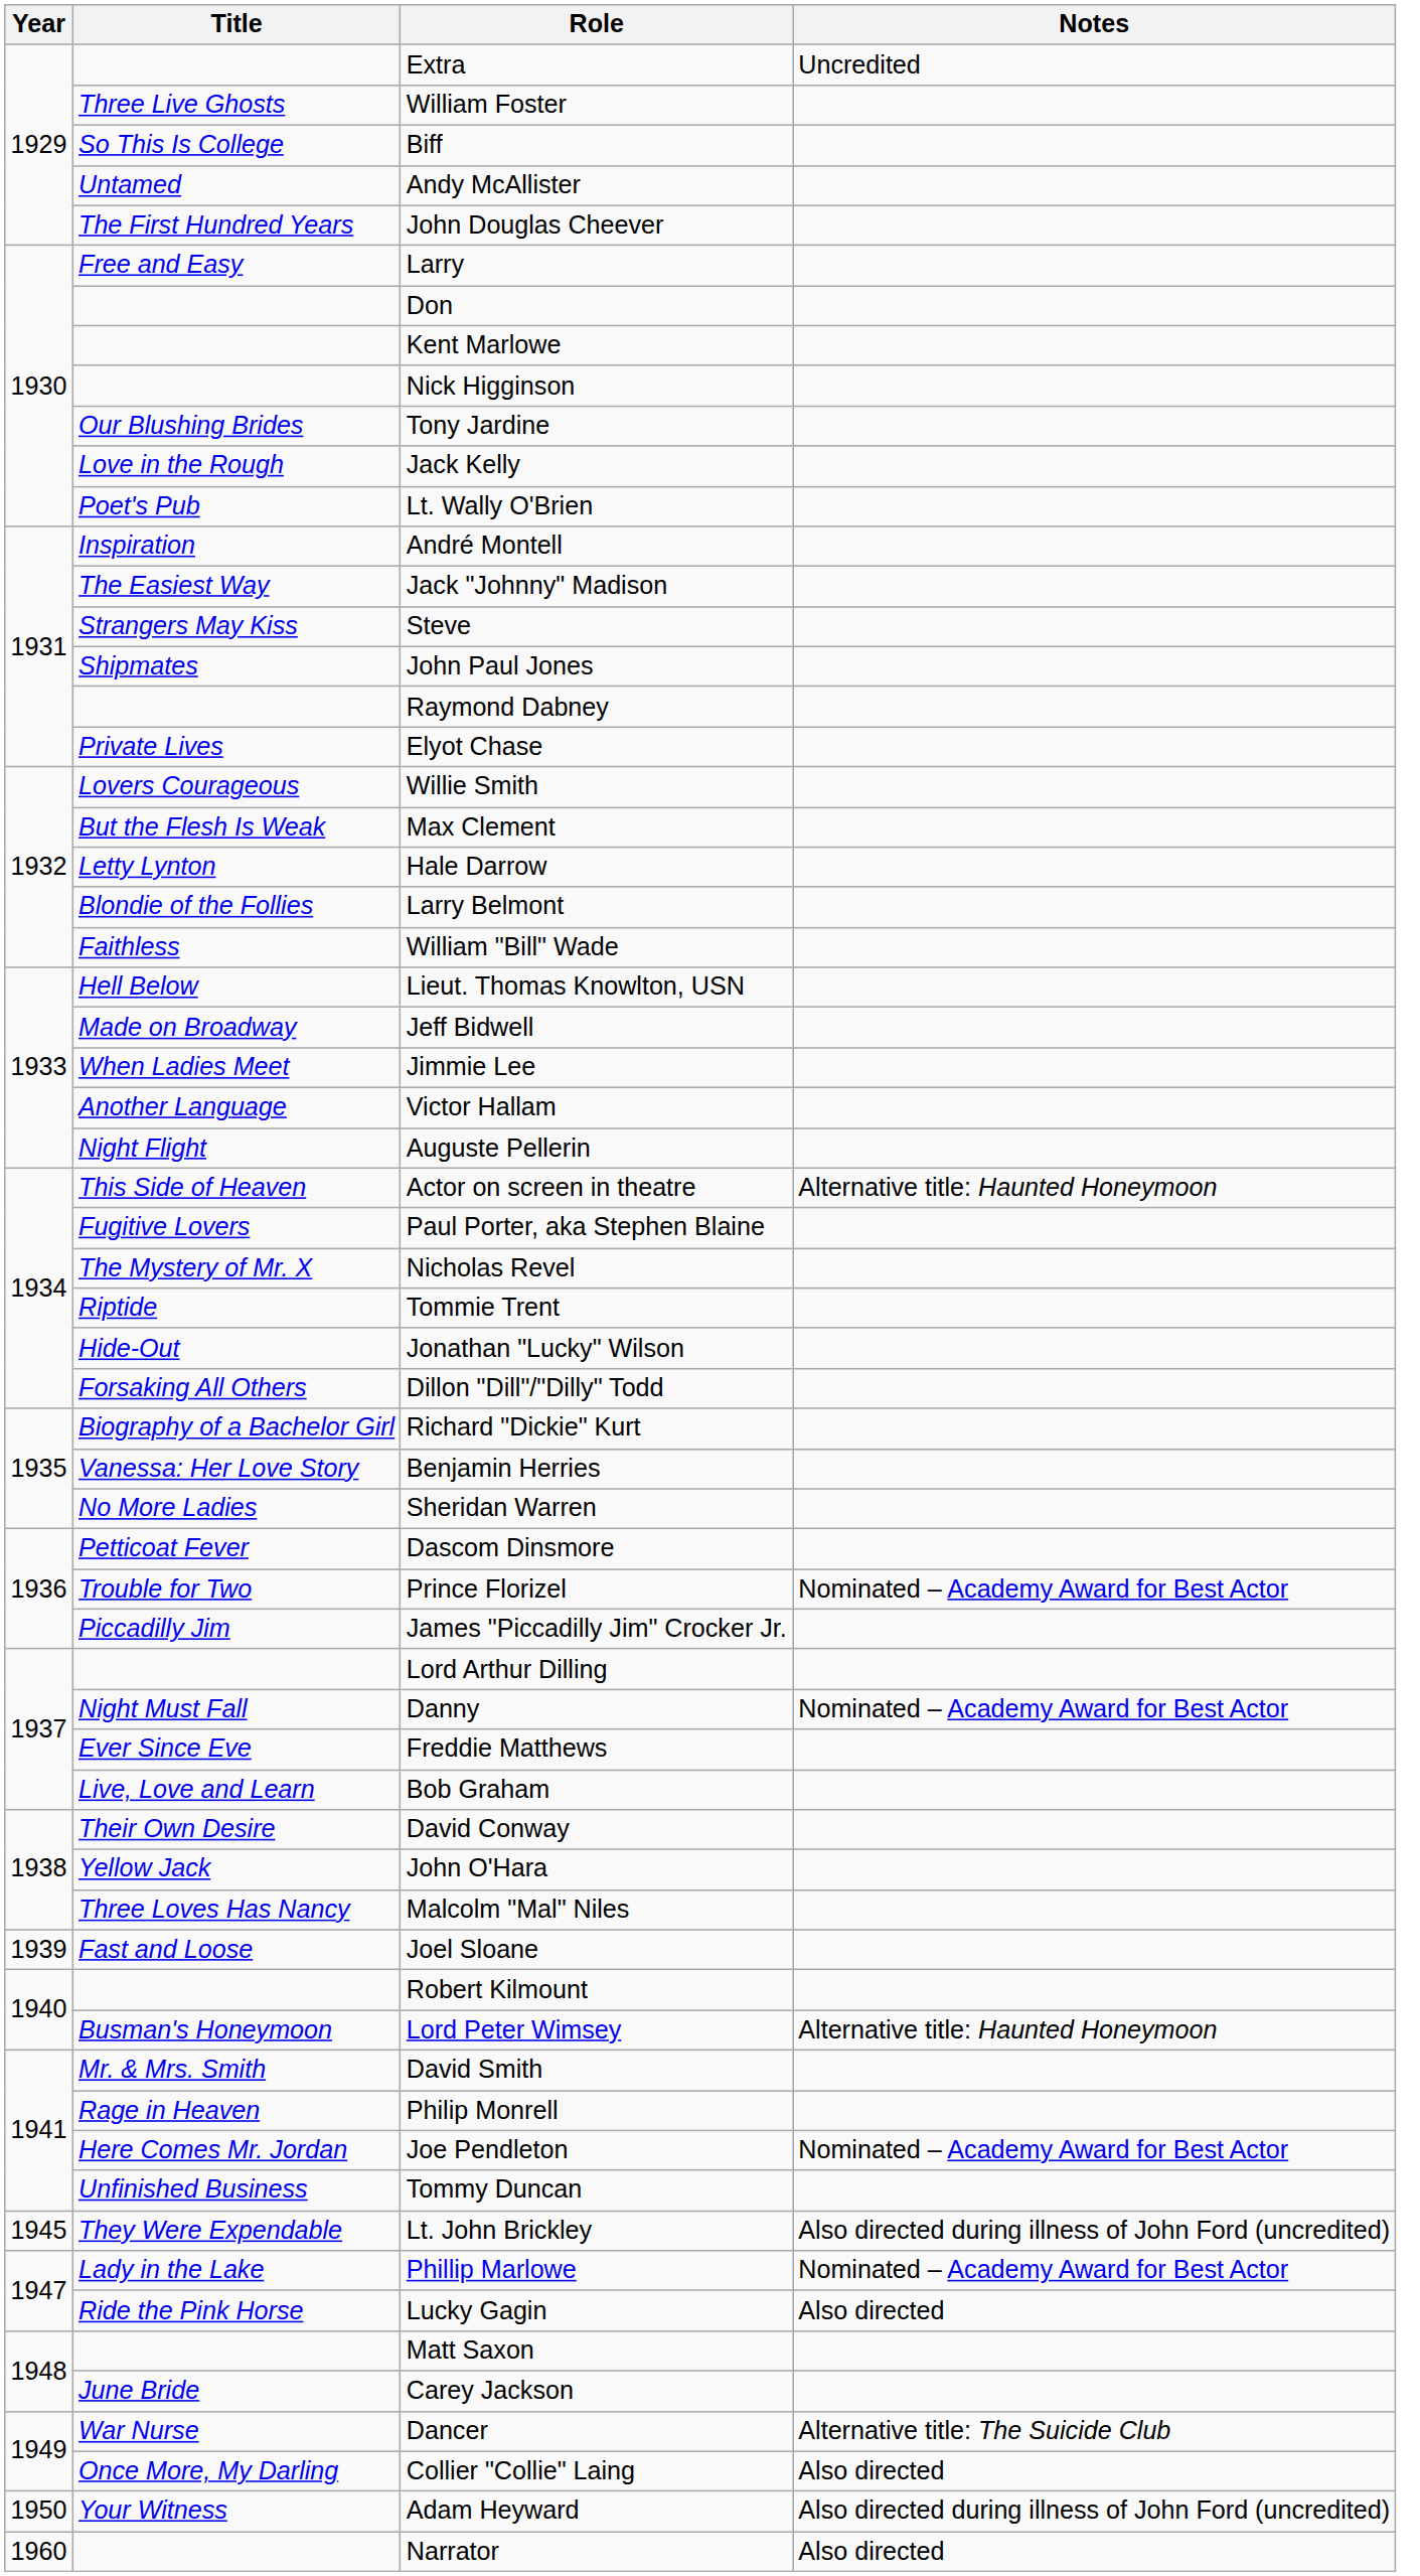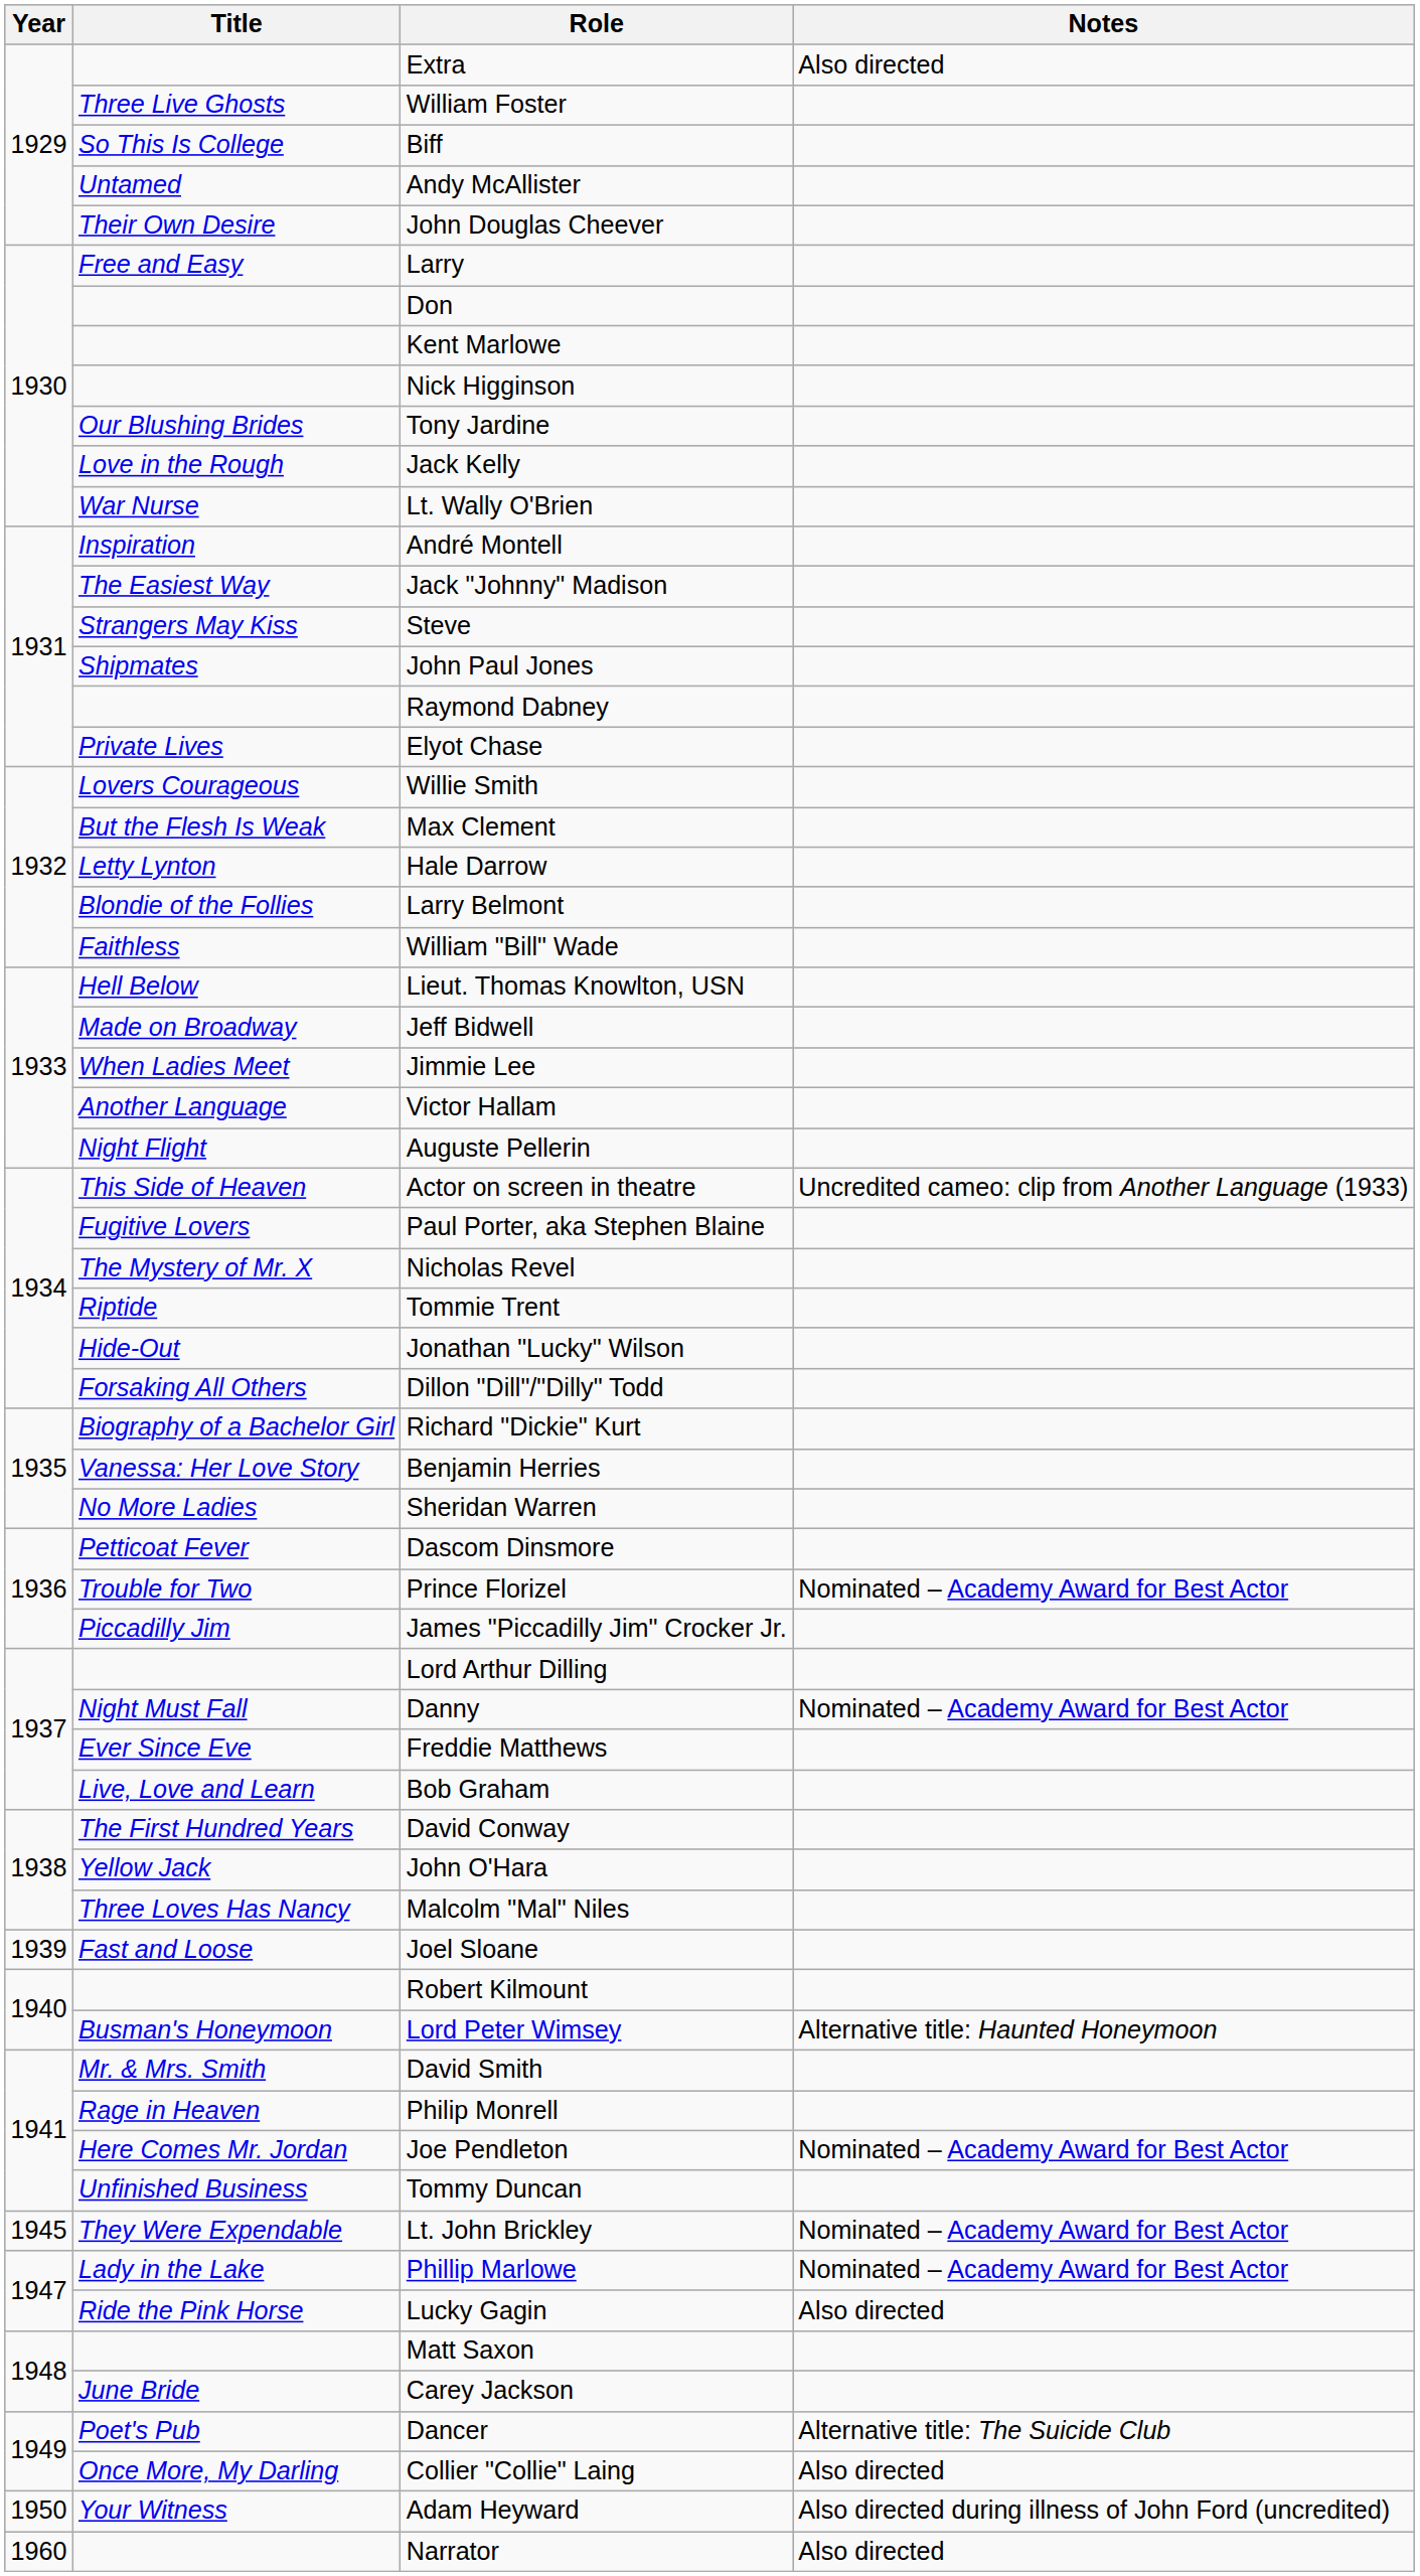 <table class="wikitable sortable">
 <tr>
 <th>Year</th>
 <th>Title</th>
 <th>Role</th>
 <th class="unsortable">Notes</th>
 </tr>
 <tr>
 <td rowspan=5>1929</td>
 <td><em></em></td>
 <td>Extra</td>
-<td>Uncredited</td>
+<td>Also directed</td>
 </tr>
 <tr>
 <td><em><a href='#'>Three Live Ghosts</a></em></td>
 <td>William Foster</td>
 <td></td>
 </tr>
 <tr>
 <td><em><a href='#'>So This Is College</a></em></td>
 <td>Biff</td>
 <td></td>
 </tr>
 <tr>
 <td><em><a href='#'>Untamed</a></em></td>
 <td>Andy McAllister</td>
 <td></td>
 </tr>
 <tr>
-<td><em><a href='#'>The First Hundred Years</a></em></td>
+<td><em><a href='#'>Their Own Desire</a></em></td>
 <td>John Douglas Cheever</td>
 <td></td>
 </tr>
 <tr>
 <td rowspan=7>1930</td>
 <td><em><a href='#'>Free and Easy</a></em></td>
 <td>Larry</td>
 <td></td>
 </tr>
 <tr>
 <td><em></em></td>
 <td>Don</td>
 <td></td>
 </tr>
 <tr>
 <td><em></em></td>
 <td>Kent Marlowe</td>
 <td></td>
 </tr>
 <tr>
 <td><em></em></td>
 <td>Nick Higginson</td>
 <td></td>
 </tr>
 <tr>
 <td><em><a href='#'>Our Blushing Brides</a></em></td>
 <td>Tony Jardine</td>
 <td></td>
 </tr>
 <tr>
 <td><em><a href='#'>Love in the Rough</a></em></td>
 <td>Jack Kelly</td>
 <td></td>
 </tr>
 <tr>
-<td><em><a href='#'>Poet's Pub</a></em></td>
+<td><em><a href='#'>War Nurse</a></em></td>
 <td>Lt. Wally O'Brien</td>
 <td></td>
 </tr>
 <tr>
 <td rowspan=6>1931</td>
 <td><em><a href='#'>Inspiration</a></em></td>
 <td>André Montell</td>
 <td></td>
 </tr>
 <tr>
 <td><em><a href='#'>The Easiest Way</a></em></td>
 <td>Jack "Johnny" Madison</td>
 <td></td>
 </tr>
 <tr>
 <td><em><a href='#'>Strangers May Kiss</a></em></td>
 <td>Steve</td>
 <td></td>
 </tr>
 <tr>
 <td><em><a href='#'>Shipmates</a></em></td>
 <td>John Paul Jones</td>
 <td></td>
 </tr>
 <tr>
 <td><em></em></td>
 <td>Raymond Dabney</td>
 <td></td>
 </tr>
 <tr>
 <td><em><a href='#'>Private Lives</a></em></td>
 <td>Elyot Chase</td>
 <td></td>
 </tr>
 <tr>
 <td rowspan=5>1932</td>
 <td><em><a href='#'>Lovers Courageous</a></em></td>
 <td>Willie Smith</td>
 <td></td>
 </tr>
 <tr>
 <td><em><a href='#'>But the Flesh Is Weak</a></em></td>
 <td>Max Clement</td>
 <td></td>
 </tr>
 <tr>
 <td><em><a href='#'>Letty Lynton</a></em></td>
 <td>Hale Darrow</td>
 <td></td>
 </tr>
 <tr>
 <td><em><a href='#'>Blondie of the Follies</a></em></td>
 <td>Larry Belmont</td>
 <td></td>
 </tr>
 <tr>
 <td><em><a href='#'>Faithless</a></em></td>
 <td>William "Bill" Wade</td>
 <td></td>
 </tr>
 <tr>
 <td rowspan=5>1933</td>
 <td><em><a href='#'>Hell Below</a></em></td>
 <td>Lieut. Thomas Knowlton, USN</td>
 <td></td>
 </tr>
 <tr>
 <td><em><a href='#'>Made on Broadway</a></em></td>
 <td>Jeff Bidwell</td>
 <td></td>
 </tr>
 <tr>
 <td><em><a href='#'>When Ladies Meet</a></em></td>
 <td>Jimmie Lee</td>
 <td></td>
 </tr>
 <tr>
 <td><em><a href='#'>Another Language</a></em></td>
 <td>Victor Hallam</td>
 <td></td>
 </tr>
 <tr>
 <td><em><a href='#'>Night Flight</a></em></td>
 <td>Auguste Pellerin</td>
 <td></td>
 </tr>
 <tr>
 <td rowspan=6>1934</td>
 <td><em><a href='#'>This Side of Heaven</a></em></td>
 <td>Actor on screen in theatre</td>
-<td>Alternative title: <em>Haunted Honeymoon</em></td>
+<td>Uncredited cameo: clip from <em>Another Language</em> (1933)</td>
 </tr>
 <tr>
 <td><em><a href='#'>Fugitive Lovers</a></em></td>
 <td>Paul Porter, aka Stephen Blaine</td>
 <td></td>
 </tr>
 <tr>
 <td><em><a href='#'>The Mystery of Mr. X</a></em></td>
 <td>Nicholas Revel</td>
 <td></td>
 </tr>
 <tr>
 <td><em><a href='#'>Riptide</a></em></td>
 <td>Tommie Trent</td>
 <td></td>
 </tr>
 <tr>
 <td><em><a href='#'>Hide-Out</a></em></td>
 <td>Jonathan "Lucky" Wilson</td>
 <td></td>
 </tr>
 <tr>
 <td><em><a href='#'>Forsaking All Others</a></em></td>
 <td>Dillon "Dill"/"Dilly" Todd</td>
 <td></td>
 </tr>
 <tr>
 <td rowspan=3>1935</td>
 <td><em><a href='#'>Biography of a Bachelor Girl</a></em></td>
 <td>Richard "Dickie" Kurt</td>
 <td></td>
 </tr>
 <tr>
 <td><em><a href='#'>Vanessa: Her Love Story</a></em></td>
 <td>Benjamin Herries</td>
 <td></td>
 </tr>
 <tr>
 <td><em><a href='#'>No More Ladies</a></em></td>
 <td>Sheridan Warren</td>
 <td></td>
 </tr>
 <tr>
 <td rowspan=3>1936</td>
 <td><em><a href='#'>Petticoat Fever</a></em></td>
 <td>Dascom Dinsmore</td>
 <td></td>
 </tr>
 <tr>
 <td><em><a href='#'>Trouble for Two</a></em></td>
 <td>Prince Florizel</td>
 <td>Nominated – <a href='#'>Academy Award for Best Actor</a></td>
 </tr>
 <tr>
 <td><em><a href='#'>Piccadilly Jim</a></em></td>
 <td>James "Piccadilly Jim" Crocker Jr.</td>
 <td></td>
 </tr>
 <tr>
 <td rowspan=4>1937</td>
 <td><em></em></td>
 <td>Lord Arthur Dilling</td>
 <td></td>
 </tr>
 <tr>
 <td><em><a href='#'>Night Must Fall</a></em></td>
 <td>Danny</td>
 <td>Nominated – <a href='#'>Academy Award for Best Actor</a></td>
 </tr>
 <tr>
 <td><em><a href='#'>Ever Since Eve</a></em></td>
 <td>Freddie Matthews</td>
 <td></td>
 </tr>
 <tr>
 <td><em><a href='#'>Live, Love and Learn</a></em></td>
 <td>Bob Graham</td>
 <td></td>
 </tr>
 <tr>
 <td rowspan=3>1938</td>
-<td><em><a href='#'>Their Own Desire</a></em></td>
+<td><em><a href='#'>The First Hundred Years</a></em></td>
 <td>David Conway</td>
 <td></td>
 </tr>
 <tr>
 <td><em><a href='#'>Yellow Jack</a></em></td>
 <td>John O'Hara</td>
 <td></td>
 </tr>
 <tr>
 <td><em><a href='#'>Three Loves Has Nancy</a></em></td>
 <td>Malcolm "Mal" Niles</td>
 <td></td>
 </tr>
 <tr>
 <td>1939</td>
 <td><em><a href='#'>Fast and Loose</a></em></td>
 <td>Joel Sloane</td>
 <td></td>
 </tr>
 <tr>
 <td rowspan=2>1940</td>
 <td><em></em></td>
 <td>Robert Kilmount</td>
 <td></td>
 </tr>
 <tr>
 <td><em><a href='#'>Busman's Honeymoon</a></em></td>
 <td><a href='#'>Lord Peter Wimsey</a></td>
 <td>Alternative title: <em>Haunted Honeymoon</em></td>
 </tr>
 <tr>
 <td rowspan=4>1941</td>
 <td><em><a href='#'>Mr. & Mrs. Smith</a></em></td>
 <td>David Smith</td>
 <td></td>
 </tr>
 <tr>
 <td><em><a href='#'>Rage in Heaven</a></em></td>
 <td>Philip Monrell</td>
 <td></td>
 </tr>
 <tr>
 <td><em><a href='#'>Here Comes Mr. Jordan</a></em></td>
 <td>Joe Pendleton</td>
 <td>Nominated – <a href='#'>Academy Award for Best Actor</a></td>
 </tr>
 <tr>
 <td><em><a href='#'>Unfinished Business</a></em></td>
 <td>Tommy Duncan</td>
 <td></td>
 </tr>
 <tr>
 <td>1945</td>
 <td><em><a href='#'>They Were Expendable</a></em></td>
 <td>Lt. John Brickley</td>
-<td>Also directed during illness of John Ford (uncredited)</td>
+<td>Nominated – <a href='#'>Academy Award for Best Actor</a></td>
 </tr>
 <tr>
 <td rowspan=2>1947</td>
 <td><em><a href='#'>Lady in the Lake</a></em></td>
 <td><a href='#'>Phillip Marlowe</a></td>
 <td>Nominated – <a href='#'>Academy Award for Best Actor</a></td>
 </tr>
 <tr>
 <td><em><a href='#'>Ride the Pink Horse</a></em></td>
 <td>Lucky Gagin</td>
 <td>Also directed</td>
 </tr>
 <tr>
 <td rowspan=2>1948</td>
 <td><em></em></td>
 <td>Matt Saxon</td>
 <td></td>
 </tr>
 <tr>
 <td><em><a href='#'>June Bride</a></em></td>
 <td>Carey Jackson</td>
 <td></td>
 </tr>
 <tr>
 <td rowspan=2>1949</td>
-<td><em><a href='#'>War Nurse</a></em></td>
+<td><em><a href='#'>Poet's Pub</a></em></td>
 <td>Dancer</td>
 <td>Alternative title: <em>The Suicide Club</em></td>
 </tr>
 <tr>
 <td><em><a href='#'>Once More, My Darling</a></em></td>
 <td>Collier "Collie" Laing</td>
 <td>Also directed</td>
 </tr>
 <tr>
 <td>1950</td>
 <td><em><a href='#'>Your Witness</a></em></td>
 <td>Adam Heyward</td>
 <td>Also directed during illness of John Ford (uncredited)</td>
 </tr>
 <tr>
 <td>1960</td>
 <td><em></em></td>
 <td>Narrator</td>
 <td>Also directed</td>
 </tr>
 </table>
